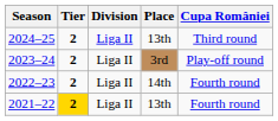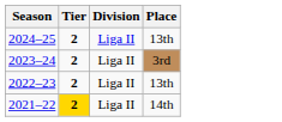 <table class="wikitable" style="text-align:center; font-size:90%">
 <tr>
 <th>Season</th>
 <th>Tier</th>
 <th>Division</th>
 <th>Place</th>
-<th><a href='#'>Cupa României</a></th>
 </tr>
 <tr>
 <td><a href='#'>2024–25</a></td>
 <td><strong>2</strong></td>
 <td><a href='#'>Liga II</a></td>
 <td>13th</td>
-<td><a href='#'>Third round</a></td>
 </tr>
 <tr>
 <td><a href='#'>2023–24</a></td>
 <td><strong>2</strong></td>
 <td>Liga II</td>
 <td align=center bgcolor=#BF8D5B>3rd</td>
-<td><a href='#'>Play-off round</a></td>
 </tr>
 <tr>
 <td><a href='#'>2022–23</a></td>
 <td><strong>2</strong></td>
 <td>Liga II</td>
-<td>14th</td>
-<td><a href='#'>Fourth round</a></td>
+<td>13th</td>
 </tr>
 <tr>
 <td><a href='#'>2021–22</a></td>
 <td style="background: gold;"><strong>2</strong></td>
 <td>Liga II</td>
-<td>13th</td>
-<td><a href='#'>Fourth round</a></td>
+<td>14th</td>
 </tr>
 </table>
